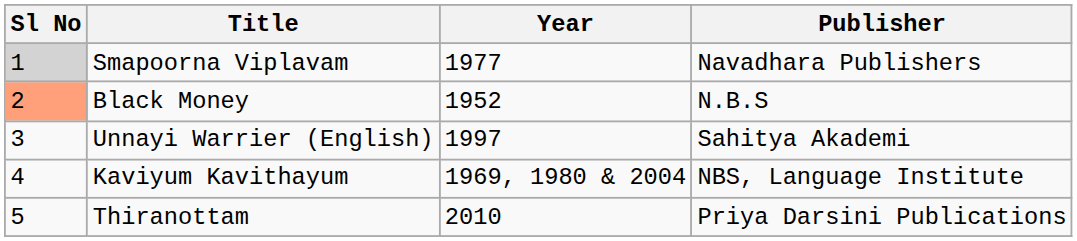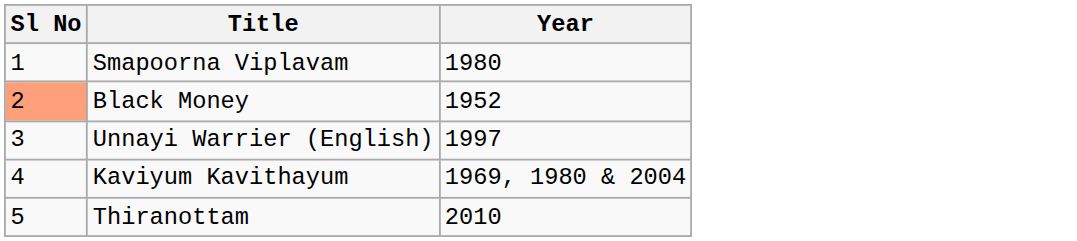 <table class="wikitable">
 <tr>
 <th>Sl No</th>
 <th>Title</th>
 <th>Year</th>
-<th>Publisher</th>
 </tr>
 <tr>
-<td style="background: lightgrey;">1</td>
+<td>1</td>
 <td>Smapoorna Viplavam</td>
-<td>1977</td>
-<td>Navadhara Publishers</td>
+<td>1980</td>
 </tr>
 <tr>
 <td style="background: lightsalmon;">2</td>
 <td>Black Money</td>
 <td>1952</td>
-<td>N.B.S</td>
 </tr>
 <tr>
 <td>3</td>
 <td>Unnayi Warrier (English)</td>
 <td>1997</td>
-<td>Sahitya Akademi</td>
 </tr>
 <tr>
 <td>4</td>
 <td>Kaviyum Kavithayum</td>
 <td>1969, 1980 & 2004</td>
-<td>NBS, Language Institute</td>
 </tr>
 <tr>
 <td>5</td>
 <td>Thiranottam</td>
 <td>2010</td>
-<td>Priya Darsini Publications</td>
 </tr>
 </table>
